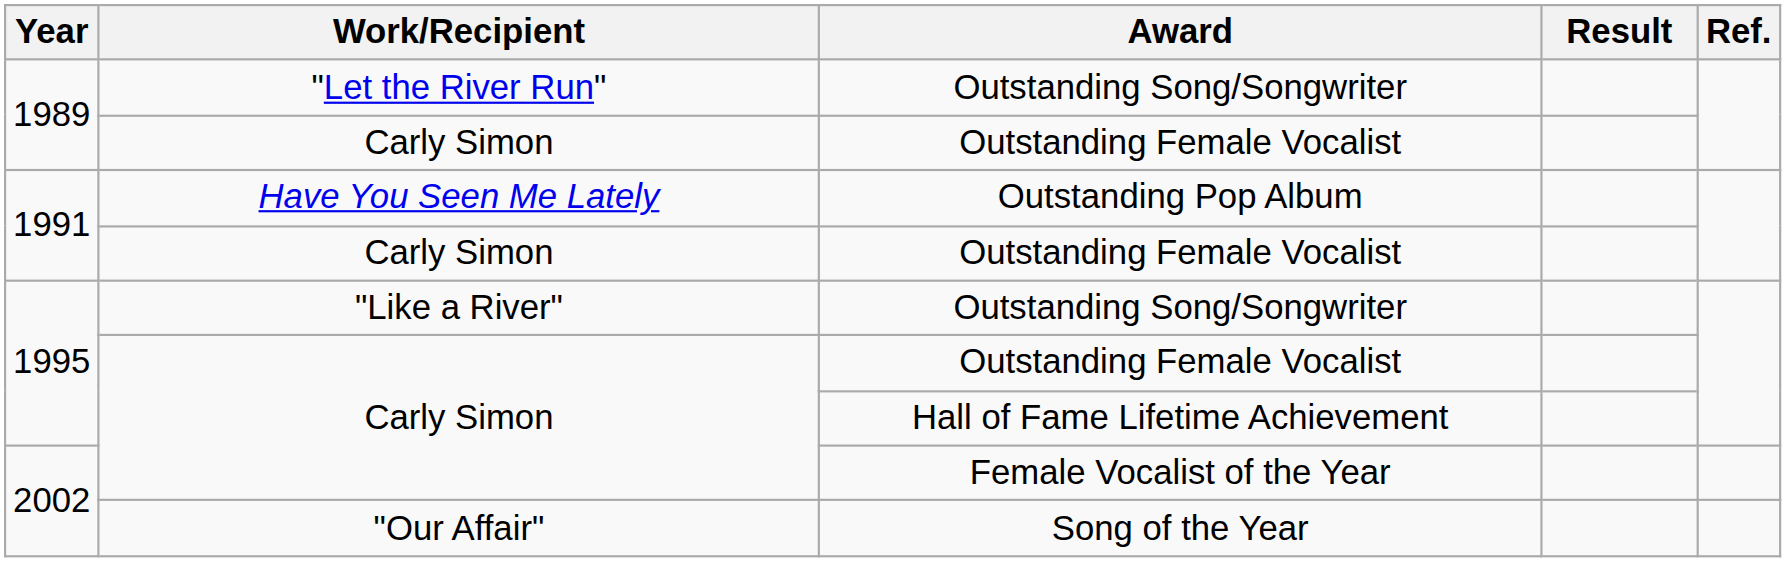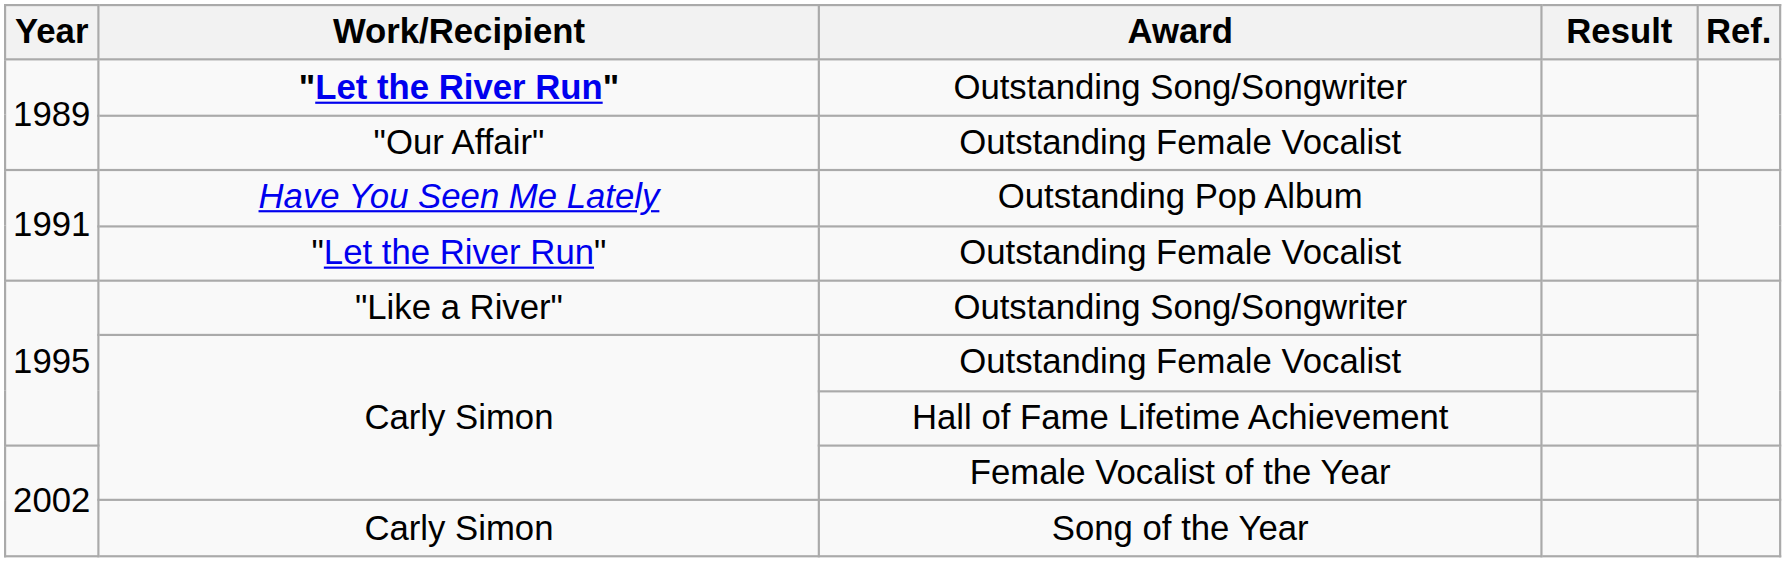 <table class="wikitable">
 <tr>
 <th style="width:25px;">Year</th>
 <th style="width:325px;">Work/Recipient</th>
 <th style="width:325px;">Award</th>
 <th width="65">Result</th>
 <th width="20">Ref.</th>
 </tr>
 <tr>
 <td rowspan="2">1989</td>
-<td align="center">"<a href='#'>Let the River Run</a>"</td>
+<td align="center"><strong>"<a href='#'>Let the River Run</a>"</strong></td>
 <td align="center">Outstanding Song/Songwriter</td>
 <td></td>
 <td align="center" rowspan="2"></td>
 </tr>
 <tr>
-<td align="center">Carly Simon</td>
+<td align="center">"Our Affair"</td>
 <td align="center">Outstanding Female Vocalist</td>
 <td></td>
 </tr>
 <tr>
 <td rowspan="2">1991</td>
 <td align="center"><em><a href='#'>Have You Seen Me Lately</a></em></td>
 <td align="center">Outstanding Pop Album</td>
 <td></td>
 <td align="center" rowspan="2"></td>
 </tr>
 <tr>
-<td align="center">Carly Simon</td>
+<td align="center">"<a href='#'>Let the River Run</a>"</td>
 <td align="center">Outstanding Female Vocalist</td>
 <td></td>
 </tr>
 <tr>
 <td rowspan="3">1995</td>
 <td align="center">"Like a River"</td>
 <td align="center">Outstanding Song/Songwriter</td>
 <td></td>
 <td align="center" rowspan="3"></td>
 </tr>
 <tr>
 <td align="center" rowspan="3">Carly Simon</td>
 <td align="center">Outstanding Female Vocalist</td>
 <td></td>
 </tr>
 <tr>
 <td align="center">Hall of Fame Lifetime Achievement</td>
 <td></td>
 </tr>
 <tr>
 <td rowspan="2">2002</td>
 <td align="center">Female Vocalist of the Year</td>
 <td></td>
 <td align="center"></td>
 </tr>
 <tr>
-<td align="center">"Our Affair"</td>
+<td align="center">Carly Simon</td>
 <td align="center">Song of the Year</td>
 <td></td>
 <td align="center"></td>
 </tr>
 </table>
